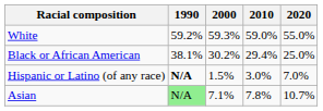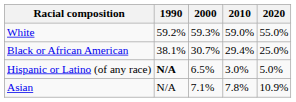 <table class="wikitable sortable collapsible" style="font-size: 90%;">
 <tr>
 <th>Racial composition</th>
 <th>1990</th>
 <th>2000</th>
 <th>2010</th>
 <th>2020</th>
 </tr>
 <tr>
 <td><a href='#'>White</a></td>
 <td>59.2%</td>
 <td>59.3%</td>
 <td>59.0%</td>
 <td>55.0%</td>
 </tr>
 <tr>
 <td><a href='#'>Black or African American</a></td>
 <td>38.1%</td>
-<td>30.2%</td>
+<td>30.7%</td>
 <td>29.4%</td>
 <td>25.0%</td>
 </tr>
 <tr>
 <td><a href='#'>Hispanic or Latino</a> (of any race)</td>
 <td><strong>N/A</strong></td>
-<td>1.5%</td>
+<td>6.5%</td>
 <td>3.0%</td>
-<td>7.0%</td>
+<td>5.0%</td>
 </tr>
 <tr>
 <td><a href='#'>Asian</a></td>
-<td style="background: lightgreen;">N/A</td>
+<td>N/A</td>
 <td>7.1%</td>
 <td>7.8%</td>
-<td>10.7%</td>
+<td>10.9%</td>
 </tr>
 </table>
